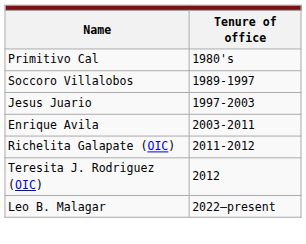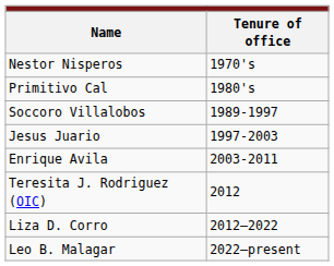 <table class="wikitable toccolours" style="float:right; margin-left:1em; font-size:90%; line-height:1.4em; width:300px;">
 <tr>
 <th colspan="2" style="text-align: center;background-color:#7B1113"></th>
 </tr>
 <tr>
 <th>Name</th>
 <th>Tenure of office</th>
+</tr>
+<tr>
+<td>Nestor Nisperos</td>
+<td>1970's</td>
 </tr>
 <tr>
 <td>Primitivo Cal</td>
 <td>1980's</td>
 </tr>
 <tr>
 <td>Soccoro Villalobos</td>
 <td>1989-1997</td>
 </tr>
 <tr>
 <td>Jesus Juario</td>
 <td>1997-2003</td>
 </tr>
 <tr>
 <td>Enrique Avila</td>
 <td>2003-2011</td>
 </tr>
 <tr>
-<td>Richelita Galapate (<a href='#'>OIC</a>)</td>
-<td>2011-2012</td>
+<td>Teresita J. Rodriguez (<a href='#'>OIC</a>)</td>
+<td>2012</td>
 </tr>
 <tr>
-<td>Teresita J. Rodriguez (<a href='#'>OIC</a>)</td>
-<td>2012</td>
+<td>Liza D. Corro</td>
+<td>2012–2022</td>
 </tr>
 <tr>
 <td>Leo B. Malagar</td>
 <td>2022–present</td>
 </tr>
 </table>
